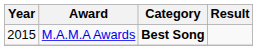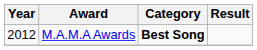 <table class="wikitable">
 <tr>
 <th>Year</th>
 <th>Award</th>
 <th>Category</th>
 <th>Result</th>
 </tr>
 <tr>
-<td>2015</td>
+<td>2012</td>
 <td><a href='#'>M.A.M.A Awards</a></td>
 <td><strong>Best Song</strong></td>
 <td></td>
 </tr>
 <tr>
 </tr>
 </table>
